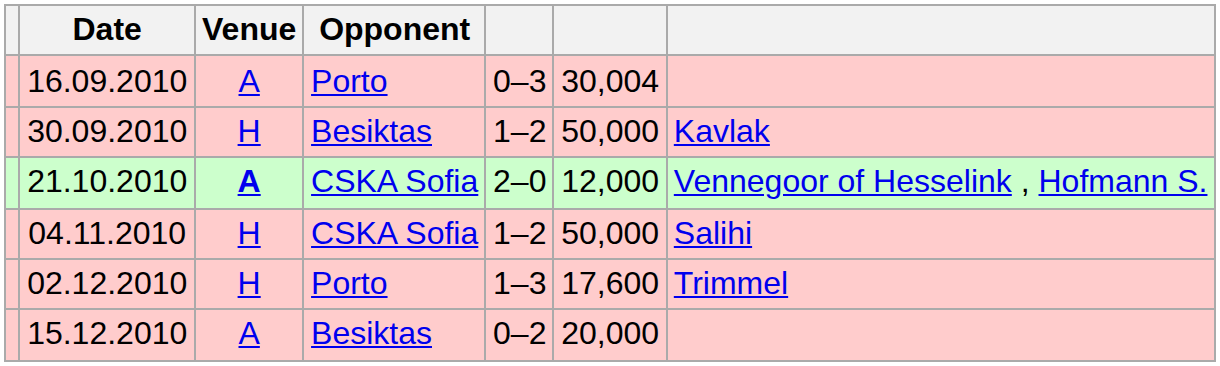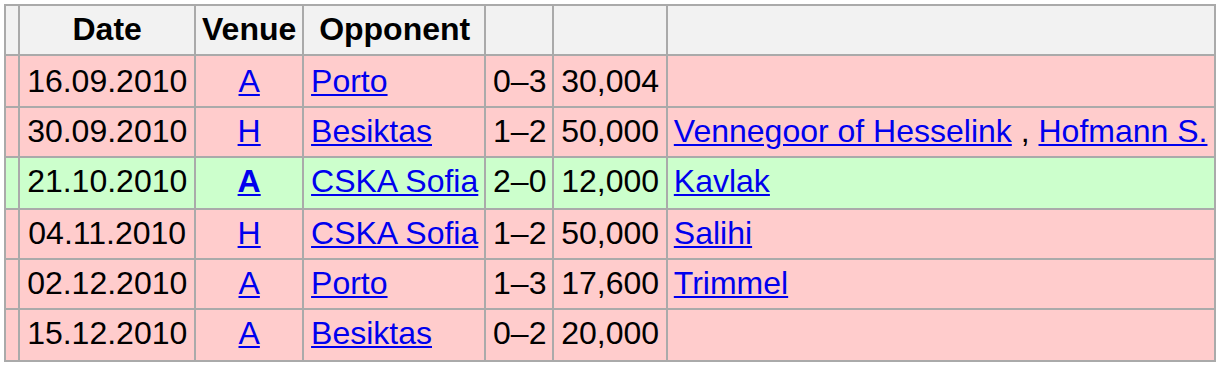 <table class="wikitable" Style="text-align: center">
 <tr>
 <th></th>
 <th>Date</th>
 <th>Venue</th>
 <th>Opponent</th>
 <th></th>
 <th></th>
 <th></th>
 </tr>
 <tr style="background:#fcc">
 <td></td>
 <td>16.09.2010</td>
 <td><a href='#'>A</a></td>
 <td align="left"><a href='#'>Porto</a> </td>
 <td>0–3</td>
 <td align="right">30,004</td>
 <td align="left"></td>
 </tr>
 <tr style="background:#fcc">
 <td></td>
 <td>30.09.2010</td>
 <td><a href='#'>H</a></td>
 <td align="left"><a href='#'>Besiktas</a> </td>
 <td>1–2</td>
 <td align="right">50,000</td>
-<td align="left"><a href='#'>Kavlak</a> </td>
+<td align="left"><a href='#'>Vennegoor of Hesselink</a> , <a href='#'>Hofmann S.</a> </td>
 </tr>
 <tr style="background:#cfc">
 <td></td>
 <td>21.10.2010</td>
 <td><strong><a href='#'>A</a></strong></td>
 <td align="left"><a href='#'>CSKA Sofia</a> </td>
 <td>2–0</td>
 <td align="right">12,000</td>
-<td align="left"><a href='#'>Vennegoor of Hesselink</a> , <a href='#'>Hofmann S.</a> </td>
+<td align="left"><a href='#'>Kavlak</a> </td>
 </tr>
 <tr style="background:#fcc">
 <td></td>
 <td>04.11.2010</td>
 <td><a href='#'>H</a></td>
 <td align="left"><a href='#'>CSKA Sofia</a> </td>
 <td>1–2</td>
 <td align="right">50,000</td>
 <td align="left"><a href='#'>Salihi</a> </td>
 </tr>
 <tr style="background:#fcc">
 <td></td>
 <td>02.12.2010</td>
-<td><a href='#'>H</a></td>
+<td><a href='#'>A</a></td>
 <td align="left"><a href='#'>Porto</a> </td>
 <td>1–3</td>
 <td align="right">17,600</td>
 <td align="left"><a href='#'>Trimmel</a> </td>
 </tr>
 <tr style="background:#fcc">
 <td></td>
 <td>15.12.2010</td>
 <td><a href='#'>A</a></td>
 <td align="left"><a href='#'>Besiktas</a> </td>
 <td>0–2</td>
 <td align="right">20,000</td>
 <td align="left"></td>
 </tr>
 </table>
